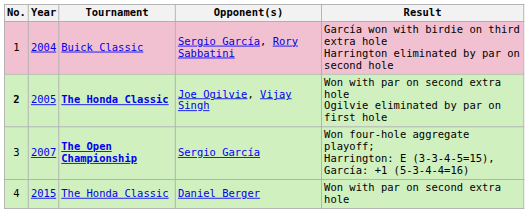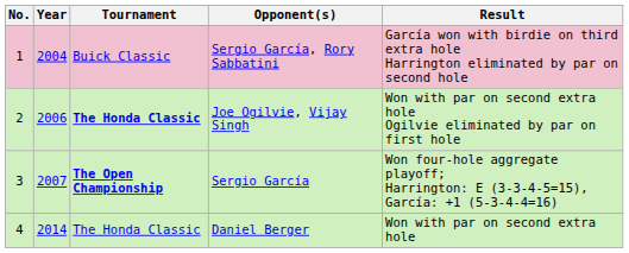 <table class="wikitable" style="font-size:95%;">
 <tr>
 <th>No.</th>
 <th>Year</th>
 <th>Tournament</th>
 <th>Opponent(s)</th>
 <th>Result</th>
 </tr>
 <tr style="background:#F2C1D1;">
 <td align=center>1</td>
 <td><a href='#'>2004</a></td>
 <td><a href='#'>Buick Classic</a></td>
 <td> <a href='#'>Sergio García</a>,  <a href='#'>Rory Sabbatini</a></td>
 <td>García won with birdie on third extra hole<br>Harrington eliminated by par on second hole</td>
 </tr>
 <tr style="background:#D0F0C0;">
-<td align=center><strong>2</strong></td>
-<td><a href='#'>2005</a></td>
+<td align=center>2</td>
+<td><a href='#'>2006</a></td>
 <td><strong><a href='#'>The Honda Classic</a></strong></td>
 <td> <a href='#'>Joe Ogilvie</a>,  <a href='#'>Vijay Singh</a></td>
 <td>Won with par on second extra hole<br>Ogilvie eliminated by par on first hole</td>
 </tr>
 <tr style="background:#D0F0C0;">
 <td align=center>3</td>
 <td><a href='#'>2007</a></td>
 <td><strong><a href='#'>The Open Championship</a></strong></td>
 <td> <a href='#'>Sergio García</a></td>
 <td>Won four-hole aggregate playoff;<br>Harrington: E (3-3-4-5=15),<br>García: +1 (5-3-4-4=16)</td>
 </tr>
 <tr style="background:#D0F0C0;">
 <td align=center>4</td>
-<td><a href='#'>2015</a></td>
+<td><a href='#'>2014</a></td>
 <td><a href='#'>The Honda Classic</a></td>
 <td> <a href='#'>Daniel Berger</a></td>
 <td>Won with par on second extra hole</td>
 </tr>
 </table>
